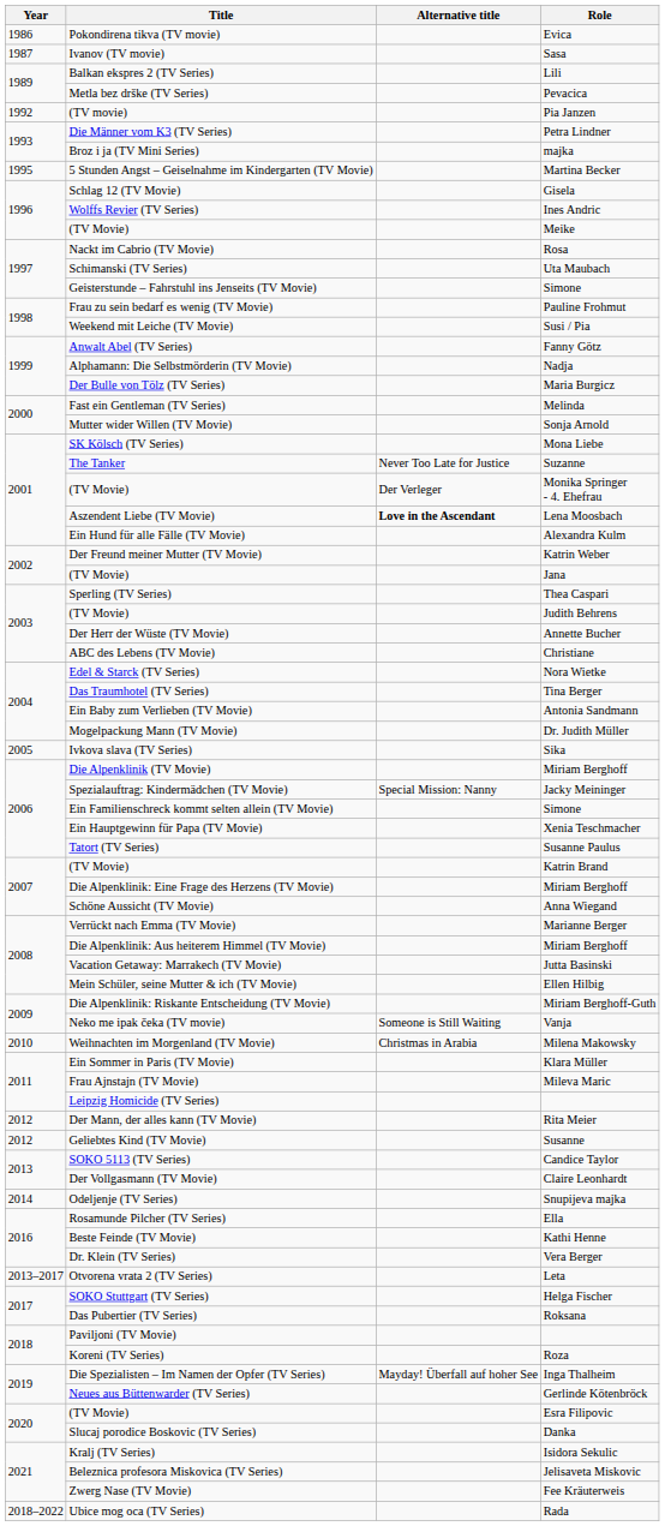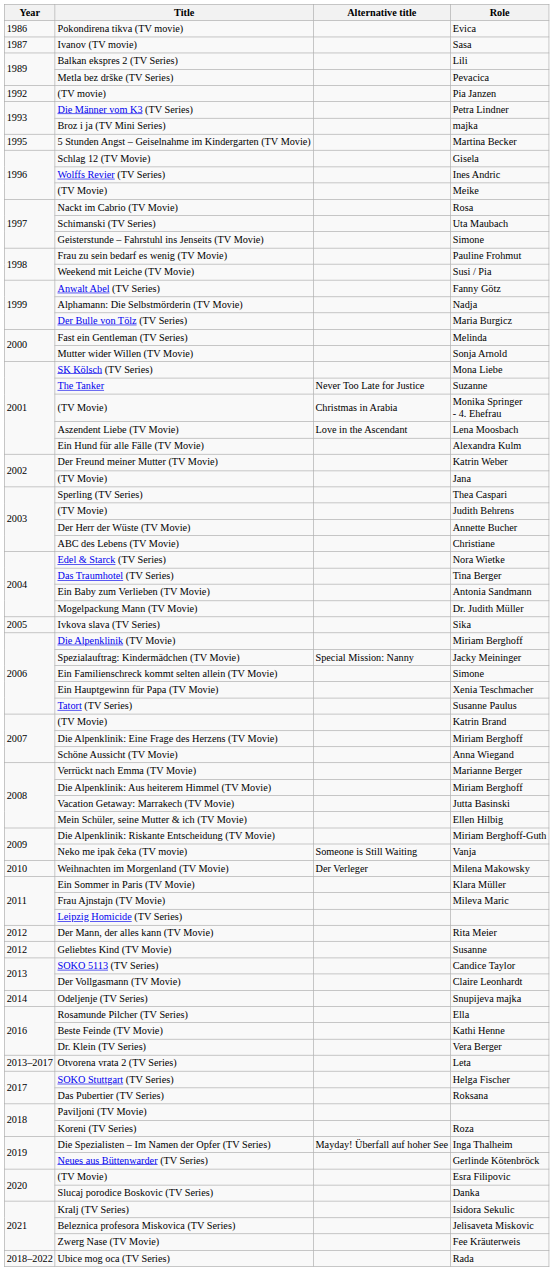 <table class="wikitable">
 <tr>
 <th>Year</th>
 <th>Title</th>
 <th>Alternative title</th>
 <th>Role</th>
 </tr>
 <tr>
 <td>1986</td>
 <td>Pokondirena tikva (TV movie)</td>
 <td></td>
 <td>Evica</td>
 </tr>
 <tr>
 <td>1987</td>
 <td>Ivanov (TV movie)</td>
 <td></td>
 <td>Sasa</td>
 </tr>
 <tr>
 <td rowspan="2">1989</td>
 <td>Balkan ekspres 2 (TV Series)</td>
 <td></td>
 <td>Lili</td>
 </tr>
 <tr>
 <td>Metla bez drške (TV Series)</td>
 <td></td>
 <td>Pevacica</td>
 </tr>
 <tr>
 <td>1992</td>
 <td> (TV movie)</td>
 <td></td>
 <td>Pia Janzen</td>
 </tr>
 <tr>
 <td rowspan="2">1993</td>
 <td><a href='#'>Die Männer vom K3</a> (TV Series)</td>
 <td></td>
 <td>Petra Lindner</td>
 </tr>
 <tr>
 <td>Broz i ja (TV Mini Series)</td>
 <td></td>
 <td>majka</td>
 </tr>
 <tr>
 <td>1995</td>
 <td>5 Stunden Angst – Geiselnahme im Kindergarten (TV Movie)</td>
 <td></td>
 <td>Martina Becker</td>
 </tr>
 <tr>
 <td rowspan="3">1996</td>
 <td>Schlag 12 (TV Movie)</td>
 <td></td>
 <td>Gisela</td>
 </tr>
 <tr>
 <td><a href='#'>Wolffs Revier</a> (TV Series)</td>
 <td></td>
 <td>Ines Andric</td>
 </tr>
 <tr>
 <td> (TV Movie)</td>
 <td></td>
 <td>Meike</td>
 </tr>
 <tr>
 <td rowspan="3">1997</td>
 <td>Nackt im Cabrio (TV Movie)</td>
 <td></td>
 <td>Rosa</td>
 </tr>
 <tr>
 <td>Schimanski (TV Series)</td>
 <td></td>
 <td>Uta Maubach</td>
 </tr>
 <tr>
 <td>Geisterstunde – Fahrstuhl ins Jenseits (TV Movie)</td>
 <td></td>
 <td>Simone</td>
 </tr>
 <tr>
 <td rowspan="2">1998</td>
 <td>Frau zu sein bedarf es wenig (TV Movie)</td>
 <td></td>
 <td>Pauline Frohmut</td>
 </tr>
 <tr>
 <td>Weekend mit Leiche (TV Movie)</td>
 <td></td>
 <td>Susi / Pia</td>
 </tr>
 <tr>
 <td rowspan="3">1999</td>
 <td><a href='#'>Anwalt Abel</a> (TV Series)</td>
 <td></td>
 <td>Fanny Götz</td>
 </tr>
 <tr>
 <td>Alphamann: Die Selbstmörderin (TV Movie)</td>
 <td></td>
 <td>Nadja</td>
 </tr>
 <tr>
 <td><a href='#'>Der Bulle von Tölz</a> (TV Series)</td>
 <td></td>
 <td>Maria Burgicz</td>
 </tr>
 <tr>
 <td rowspan="2">2000</td>
 <td>Fast ein Gentleman (TV Series)</td>
 <td></td>
 <td>Melinda</td>
 </tr>
 <tr>
 <td>Mutter wider Willen (TV Movie)</td>
 <td></td>
 <td>Sonja Arnold</td>
 </tr>
 <tr>
 <td rowspan="5">2001</td>
 <td><a href='#'>SK Kölsch</a> (TV Series)</td>
 <td></td>
 <td>Mona Liebe</td>
 </tr>
 <tr>
 <td><a href='#'>The Tanker</a></td>
 <td>Never Too Late for Justice</td>
 <td>Suzanne</td>
 </tr>
 <tr>
 <td> (TV Movie)</td>
-<td>Der Verleger</td>
+<td>Christmas in Arabia</td>
 <td>Monika Springer<br>- 4. Ehefrau</td>
 </tr>
 <tr>
 <td>Aszendent Liebe (TV Movie)</td>
-<td><strong>Love in the Ascendant</strong></td>
+<td>Love in the Ascendant</td>
 <td>Lena Moosbach</td>
 </tr>
 <tr>
 <td>Ein Hund für alle Fälle (TV Movie)</td>
 <td></td>
 <td>Alexandra Kulm</td>
 </tr>
 <tr>
 <td rowspan="2">2002</td>
 <td>Der Freund meiner Mutter (TV Movie)</td>
 <td></td>
 <td>Katrin Weber</td>
 </tr>
 <tr>
 <td> (TV Movie)</td>
 <td></td>
 <td>Jana</td>
 </tr>
 <tr>
 <td rowspan="4">2003</td>
 <td>Sperling (TV Series)</td>
 <td></td>
 <td>Thea Caspari</td>
 </tr>
 <tr>
 <td> (TV Movie)</td>
 <td></td>
 <td>Judith Behrens</td>
 </tr>
 <tr>
 <td>Der Herr der Wüste (TV Movie)</td>
 <td></td>
 <td>Annette Bucher</td>
 </tr>
 <tr>
 <td>ABC des Lebens (TV Movie)</td>
 <td></td>
 <td>Christiane</td>
 </tr>
 <tr>
 <td rowspan="4">2004</td>
 <td><a href='#'>Edel & Starck</a> (TV Series)</td>
 <td></td>
 <td>Nora Wietke</td>
 </tr>
 <tr>
 <td><a href='#'>Das Traumhotel</a> (TV Series)</td>
 <td></td>
 <td>Tina Berger</td>
 </tr>
 <tr>
 <td>Ein Baby zum Verlieben (TV Movie)</td>
 <td></td>
 <td>Antonia Sandmann</td>
 </tr>
 <tr>
 <td>Mogelpackung Mann (TV Movie)</td>
 <td></td>
 <td>Dr. Judith Müller</td>
 </tr>
 <tr>
 <td>2005</td>
 <td>Ivkova slava (TV Series)</td>
 <td></td>
 <td>Sika</td>
 </tr>
 <tr>
 <td rowspan="5">2006</td>
 <td><a href='#'>Die Alpenklinik</a> (TV Movie)</td>
 <td></td>
 <td>Miriam Berghoff</td>
 </tr>
 <tr>
 <td>Spezialauftrag: Kindermädchen (TV Movie)</td>
 <td>Special Mission: Nanny</td>
 <td>Jacky Meininger</td>
 </tr>
 <tr>
 <td>Ein Familienschreck kommt selten allein (TV Movie)</td>
 <td></td>
 <td>Simone</td>
 </tr>
 <tr>
 <td>Ein Hauptgewinn für Papa (TV Movie)</td>
 <td></td>
 <td>Xenia Teschmacher</td>
 </tr>
 <tr>
 <td><a href='#'>Tatort</a> (TV Series)</td>
 <td></td>
 <td>Susanne Paulus</td>
 </tr>
 <tr>
 <td rowspan="3">2007</td>
 <td> (TV Movie)</td>
 <td></td>
 <td>Katrin Brand</td>
 </tr>
 <tr>
 <td>Die Alpenklinik: Eine Frage des Herzens (TV Movie)</td>
 <td></td>
 <td>Miriam Berghoff</td>
 </tr>
 <tr>
 <td>Schöne Aussicht (TV Movie)</td>
 <td></td>
 <td>Anna Wiegand</td>
 </tr>
 <tr>
 <td rowspan="4">2008</td>
 <td>Verrückt nach Emma (TV Movie)</td>
 <td></td>
 <td>Marianne Berger</td>
 </tr>
 <tr>
 <td>Die Alpenklinik: Aus heiterem Himmel (TV Movie)</td>
 <td></td>
 <td>Miriam Berghoff</td>
 </tr>
 <tr>
 <td>Vacation Getaway: Marrakech (TV Movie)</td>
 <td></td>
 <td>Jutta Basinski</td>
 </tr>
 <tr>
 <td>Mein Schüler, seine Mutter & ich (TV Movie)</td>
 <td></td>
 <td>Ellen Hilbig</td>
 </tr>
 <tr>
 <td rowspan="2">2009</td>
 <td>Die Alpenklinik: Riskante Entscheidung (TV Movie)</td>
 <td></td>
 <td>Miriam Berghoff-Guth</td>
 </tr>
 <tr>
 <td>Neko me ipak čeka (TV movie)</td>
 <td>Someone is Still Waiting</td>
 <td>Vanja</td>
 </tr>
 <tr>
 <td>2010</td>
 <td>Weihnachten im Morgenland (TV Movie)</td>
-<td>Christmas in Arabia</td>
+<td>Der Verleger</td>
 <td>Milena Makowsky</td>
 </tr>
 <tr>
 <td rowspan="3">2011</td>
 <td>Ein Sommer in Paris (TV Movie)</td>
 <td></td>
 <td>Klara Müller</td>
 </tr>
 <tr>
 <td>Frau Ajnstajn (TV Movie)</td>
 <td></td>
 <td>Mileva Maric</td>
 </tr>
 <tr>
 <td><a href='#'>Leipzig Homicide</a> (TV Series)</td>
 <td></td>
 <td></td>
 </tr>
 <tr>
 <td>2012</td>
 <td>Der Mann, der alles kann (TV Movie)</td>
 <td></td>
 <td>Rita Meier</td>
 </tr>
 <tr>
 <td>2012</td>
 <td>Geliebtes Kind (TV Movie)</td>
 <td></td>
 <td>Susanne</td>
 </tr>
 <tr>
 <td rowspan="2">2013</td>
 <td><a href='#'>SOKO 5113</a> (TV Series)</td>
 <td></td>
 <td>Candice Taylor</td>
 </tr>
 <tr>
 <td>Der Vollgasmann (TV Movie)</td>
 <td></td>
 <td>Claire Leonhardt</td>
 </tr>
 <tr>
 <td>2014</td>
 <td>Odeljenje (TV Series)</td>
 <td></td>
 <td>Snupijeva majka</td>
 </tr>
 <tr>
 <td rowspan="3">2016</td>
 <td>Rosamunde Pilcher (TV Series)</td>
 <td></td>
 <td>Ella</td>
 </tr>
 <tr>
 <td>Beste Feinde (TV Movie)</td>
 <td></td>
 <td>Kathi Henne</td>
 </tr>
 <tr>
 <td>Dr. Klein (TV Series)</td>
 <td></td>
 <td>Vera Berger</td>
 </tr>
 <tr>
 <td>2013–2017</td>
 <td>Otvorena vrata 2 (TV Series)</td>
 <td></td>
 <td>Leta</td>
 </tr>
 <tr>
 <td rowspan="2">2017</td>
 <td><a href='#'>SOKO Stuttgart</a> (TV Series)</td>
 <td></td>
 <td>Helga Fischer</td>
 </tr>
 <tr>
 <td>Das Pubertier (TV Series)</td>
 <td></td>
 <td>Roksana</td>
 </tr>
 <tr>
 <td rowspan="2">2018</td>
 <td>Paviljoni (TV Movie)</td>
 <td></td>
 <td></td>
 </tr>
 <tr>
 <td>Koreni (TV Series)</td>
 <td></td>
 <td>Roza</td>
 </tr>
 <tr>
 <td rowspan="2">2019</td>
 <td>Die Spezialisten – Im Namen der Opfer (TV Series)</td>
 <td>Mayday! Überfall auf hoher See</td>
 <td>Inga Thalheim</td>
 </tr>
 <tr>
 <td><a href='#'>Neues aus Büttenwarder</a> (TV Series)</td>
 <td></td>
 <td>Gerlinde Kötenbröck</td>
 </tr>
 <tr>
 <td rowspan="2">2020</td>
 <td> (TV Movie)</td>
 <td></td>
 <td>Esra Filipovic</td>
 </tr>
 <tr>
 <td>Slucaj porodice Boskovic (TV Series)</td>
 <td></td>
 <td>Danka</td>
 </tr>
 <tr>
 <td rowspan="3">2021</td>
 <td>Kralj (TV Series)</td>
 <td></td>
 <td>Isidora Sekulic</td>
 </tr>
 <tr>
 <td>Beleznica profesora Miskovica (TV Series)</td>
 <td></td>
 <td>Jelisaveta Miskovic</td>
 </tr>
 <tr>
 <td>Zwerg Nase (TV Movie)</td>
 <td></td>
 <td>Fee Kräuterweis</td>
 </tr>
 <tr>
 <td>2018–2022</td>
 <td>Ubice mog oca (TV Series)</td>
 <td></td>
 <td>Rada</td>
 </tr>
 </table>
